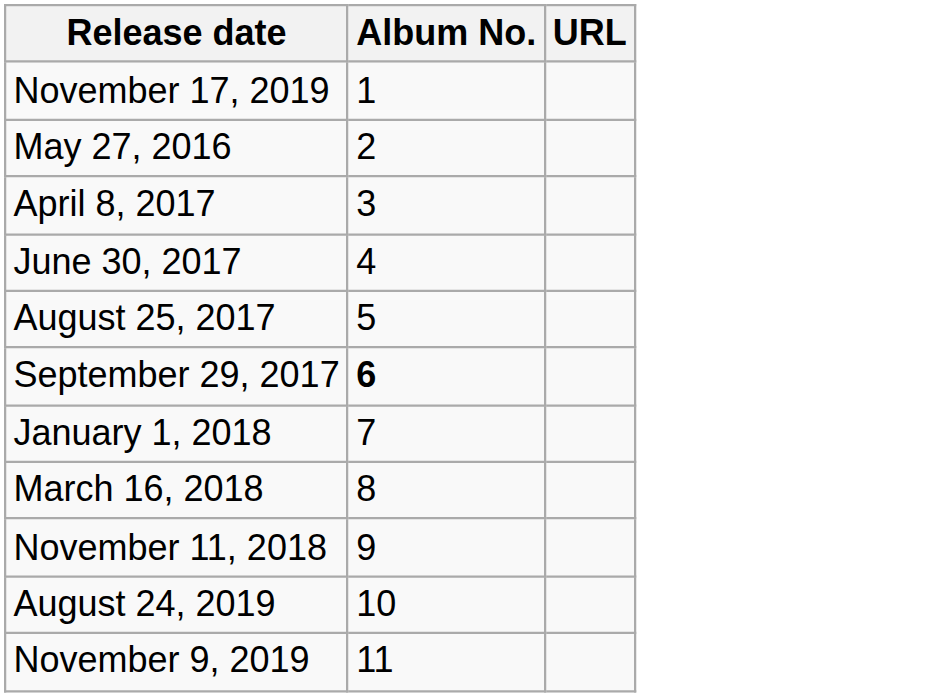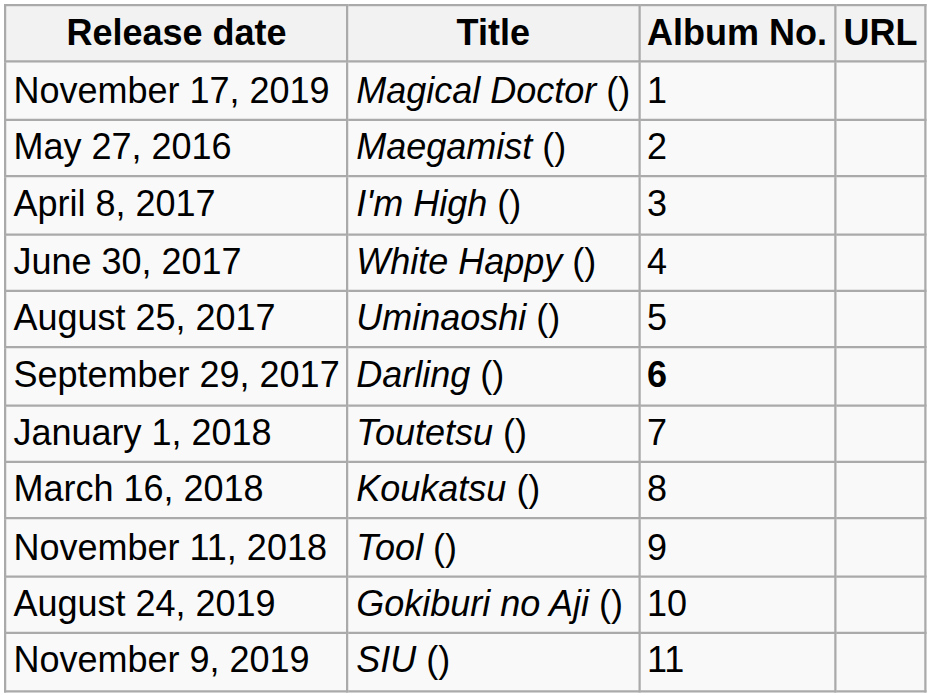 <table class="wikitable">
 <tr>
 <th>Release date</th>
+<th>Title</th>
 <th>Album No.</th>
 <th>URL</th>
 </tr>
 <tr>
 <td>November 17, 2019</td>
+<td><em>Magical Doctor</em> ()</td>
 <td>1</td>
 <td></td>
 </tr>
 <tr>
 <td>May 27, 2016</td>
+<td><em>Maegamist</em> ()</td>
 <td>2</td>
 <td></td>
 </tr>
 <tr>
 <td>April 8, 2017</td>
+<td><em>I'm High</em> ()</td>
 <td>3</td>
 <td></td>
 </tr>
 <tr>
 <td>June 30, 2017</td>
+<td><em>White Happy</em> ()</td>
 <td>4</td>
 <td></td>
 </tr>
 <tr>
 <td>August 25, 2017</td>
+<td><em>Uminaoshi</em> ()</td>
 <td>5</td>
 <td></td>
 </tr>
 <tr>
 <td>September 29, 2017</td>
+<td><em>Darling</em> ()</td>
 <td><strong>6</strong></td>
 <td></td>
 </tr>
 <tr>
 <td>January 1, 2018</td>
+<td><em>Toutetsu</em> ()</td>
 <td>7</td>
 <td></td>
 </tr>
 <tr>
 <td>March 16, 2018</td>
+<td><em>Koukatsu</em> ()</td>
 <td>8</td>
 <td></td>
 </tr>
 <tr>
 <td>November 11, 2018</td>
+<td><em>Tool</em> ()</td>
 <td>9</td>
 <td></td>
 </tr>
 <tr>
 <td>August 24, 2019</td>
+<td><em>Gokiburi no Aji</em> ()</td>
 <td>10</td>
 <td></td>
 </tr>
 <tr>
 <td>November 9, 2019</td>
+<td><em>SIU</em> ()</td>
 <td>11</td>
 <td></td>
 </tr>
 </table>
